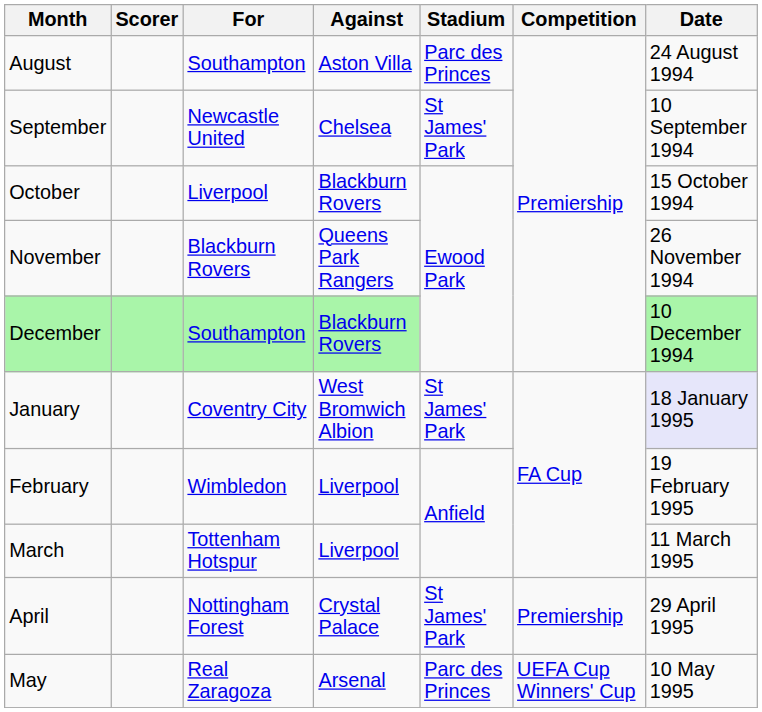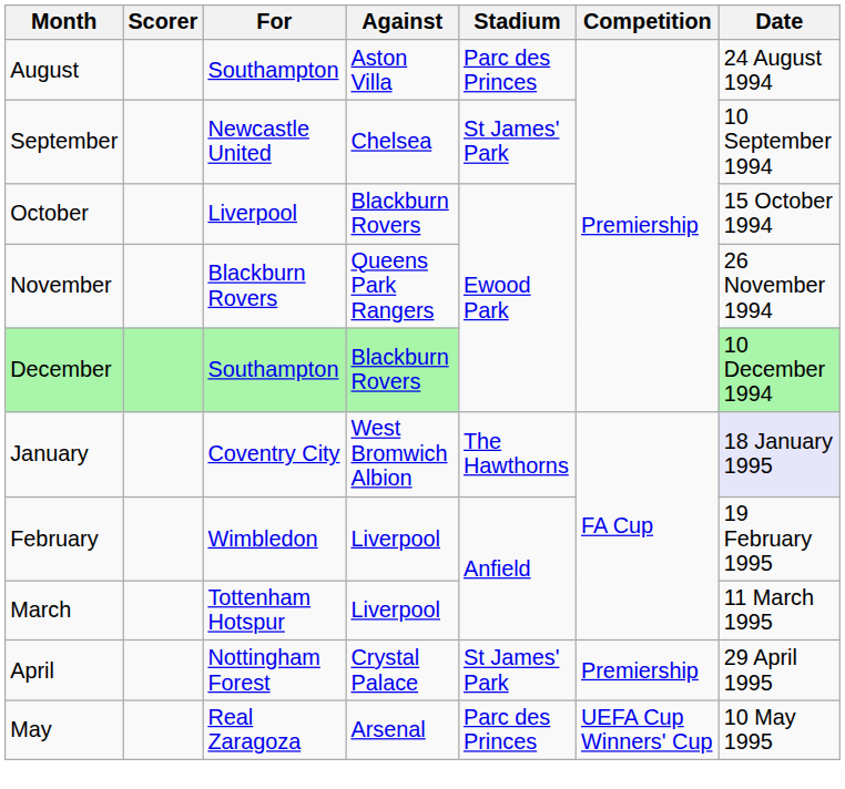 <table class="wikitable">
 <tr>
 <th>Month</th>
 <th>Scorer</th>
 <th>For</th>
 <th>Against</th>
 <th>Stadium</th>
 <th>Competition</th>
 <th>Date</th>
 </tr>
 <tr>
 <td>August</td>
 <td> </td>
 <td><a href='#'>Southampton</a></td>
 <td><a href='#'>Aston Villa</a></td>
 <td><a href='#'>Parc des Princes</a></td>
 <td rowspan=5><a href='#'>Premiership</a></td>
 <td>24 August 1994</td>
 </tr>
 <tr>
 <td>September</td>
 <td> </td>
 <td><a href='#'>Newcastle United</a></td>
 <td><a href='#'>Chelsea</a></td>
 <td><a href='#'>St James' Park</a></td>
 <td>10 September 1994</td>
 </tr>
 <tr>
 <td>October</td>
 <td> </td>
 <td><a href='#'>Liverpool</a></td>
 <td><a href='#'>Blackburn Rovers</a></td>
 <td rowspan=3><a href='#'>Ewood Park</a></td>
 <td>15 October 1994</td>
 </tr>
 <tr>
 <td>November</td>
 <td> </td>
 <td><a href='#'>Blackburn Rovers</a></td>
 <td><a href='#'>Queens Park Rangers</a></td>
 <td>26 November 1994</td>
 </tr>
 <tr>
 <td bgcolor=#A9F5A9>December</td>
 <td bgcolor=#A9F5A9> </td>
 <td bgcolor=#A9F5A9><a href='#'>Southampton</a></td>
 <td bgcolor=#A9F5A9><a href='#'>Blackburn Rovers</a></td>
 <td bgcolor=#A9F5A9>10 December 1994</td>
 </tr>
 <tr>
 <td>January</td>
 <td> </td>
 <td><a href='#'>Coventry City</a></td>
 <td><a href='#'>West Bromwich Albion</a></td>
-<td><a href='#'>St James' Park</a></td>
+<td><a href='#'>The Hawthorns</a></td>
 <td rowspan="3"><a href='#'>FA Cup</a></td>
 <td style="background: lavender;">18 January 1995</td>
 </tr>
 <tr>
 <td>February</td>
 <td> </td>
 <td><a href='#'>Wimbledon</a></td>
 <td><a href='#'>Liverpool</a></td>
 <td rowspan=2><a href='#'>Anfield</a></td>
 <td>19 February 1995</td>
 </tr>
 <tr>
 <td>March</td>
 <td> </td>
 <td><a href='#'>Tottenham Hotspur</a></td>
 <td><a href='#'>Liverpool</a></td>
 <td>11 March 1995</td>
 </tr>
 <tr>
 <td>April</td>
 <td> </td>
 <td><a href='#'>Nottingham Forest</a></td>
 <td><a href='#'>Crystal Palace</a></td>
 <td><a href='#'>St James' Park</a></td>
 <td><a href='#'>Premiership</a></td>
 <td>29 April 1995</td>
 </tr>
 <tr>
 <td>May</td>
 <td> </td>
 <td><a href='#'>Real Zaragoza</a></td>
 <td><a href='#'>Arsenal</a></td>
 <td><a href='#'>Parc des Princes</a></td>
 <td><a href='#'>UEFA Cup Winners' Cup</a></td>
 <td>10 May 1995</td>
 </tr>
 </table>
